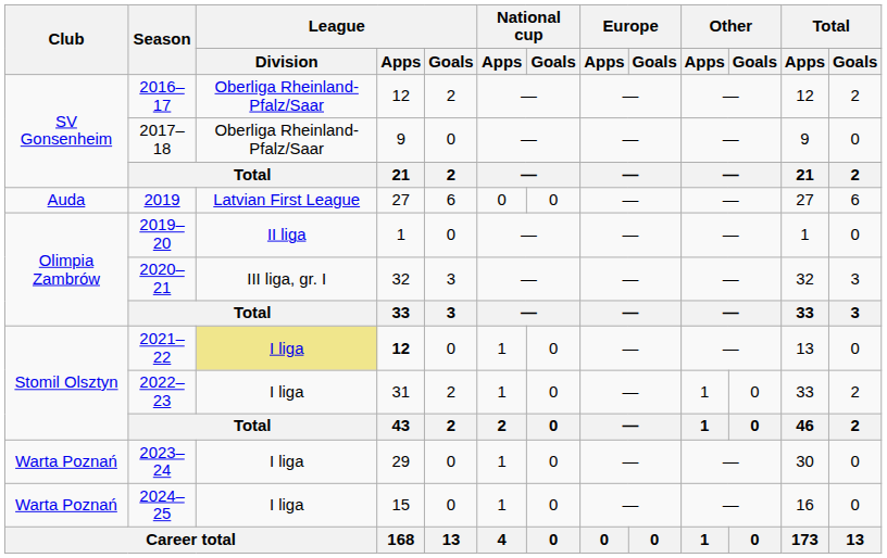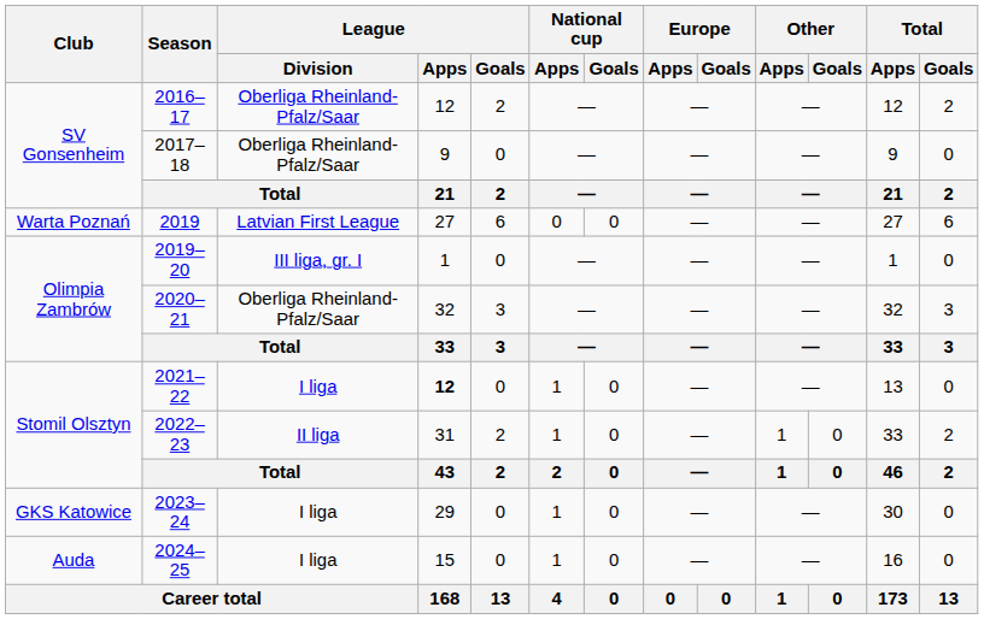 <table class="wikitable" style="text-align: center;">
 <tr>
 <th rowspan="2">Club</th>
 <th rowspan="2">Season</th>
 <th colspan="3">League</th>
 <th colspan="2">National cup</th>
 <th colspan="2">Europe</th>
 <th colspan="2">Other</th>
 <th colspan="2">Total</th>
 </tr>
 <tr>
 <th>Division</th>
 <th>Apps</th>
 <th>Goals</th>
 <th>Apps</th>
 <th>Goals</th>
 <th>Apps</th>
 <th>Goals</th>
 <th>Apps</th>
 <th>Goals</th>
 <th>Apps</th>
 <th>Goals</th>
 </tr>
 <tr>
 <td rowspan="3"><a href='#'>SV Gonsenheim</a></td>
 <td><a href='#'>2016–17</a></td>
 <td><a href='#'>Oberliga Rheinland-Pfalz/Saar</a></td>
 <td>12</td>
 <td>2</td>
 <td colspan="2">—</td>
 <td colspan="2">—</td>
 <td colspan="2">—</td>
 <td>12</td>
 <td>2</td>
 </tr>
 <tr>
 <td>2017–18</td>
 <td>Oberliga Rheinland-Pfalz/Saar</td>
 <td>9</td>
 <td>0</td>
 <td colspan="2">—</td>
 <td colspan="2">—</td>
 <td colspan="2">—</td>
 <td>9</td>
 <td>0</td>
 </tr>
 <tr>
 <th colspan="2">Total</th>
 <th>21</th>
 <th>2</th>
 <th colspan="2">—</th>
 <th colspan="2">—</th>
 <th colspan="2">—</th>
 <th>21</th>
 <th>2</th>
 </tr>
 <tr>
-<td><a href='#'>Auda</a></td>
+<td><a href='#'>Warta Poznań</a></td>
 <td><a href='#'>2019</a></td>
 <td><a href='#'>Latvian First League</a></td>
 <td>27</td>
 <td>6</td>
 <td>0</td>
 <td>0</td>
 <td colspan="2">—</td>
 <td colspan="2">—</td>
 <td>27</td>
 <td>6</td>
 </tr>
 <tr>
 <td rowspan="3"><a href='#'>Olimpia Zambrów</a></td>
 <td><a href='#'>2019–20</a></td>
-<td><a href='#'>II liga</a></td>
+<td><a href='#'>III liga, gr. I</a></td>
 <td>1</td>
 <td>0</td>
 <td colspan="2">—</td>
 <td colspan="2">—</td>
 <td colspan="2">—</td>
 <td>1</td>
 <td>0</td>
 </tr>
 <tr>
 <td><a href='#'>2020–21</a></td>
-<td>III liga, gr. I</td>
+<td>Oberliga Rheinland-Pfalz/Saar</td>
 <td>32</td>
 <td>3</td>
 <td colspan="2">—</td>
 <td colspan="2">—</td>
 <td colspan="2">—</td>
 <td>32</td>
 <td>3</td>
 </tr>
 <tr>
 <th colspan="2">Total</th>
 <th>33</th>
 <th>3</th>
 <th colspan="2">—</th>
 <th colspan="2">—</th>
 <th colspan="2">—</th>
 <th>33</th>
 <th>3</th>
 </tr>
 <tr>
 <td rowspan="3"><a href='#'>Stomil Olsztyn</a></td>
 <td><a href='#'>2021–22</a></td>
-<td style="background: khaki;"><a href='#'>I liga</a></td>
+<td><a href='#'>I liga</a></td>
 <td><strong>12</strong></td>
 <td>0</td>
 <td>1</td>
 <td>0</td>
 <td colspan="2">—</td>
 <td colspan="2">—</td>
 <td>13</td>
 <td>0</td>
 </tr>
 <tr>
 <td><a href='#'>2022–23</a></td>
-<td>I liga</td>
+<td><a href='#'>II liga</a></td>
 <td>31</td>
 <td>2</td>
 <td>1</td>
 <td>0</td>
 <td colspan="2">—</td>
 <td>1</td>
 <td>0</td>
 <td>33</td>
 <td>2</td>
 </tr>
 <tr>
 <th colspan="2">Total</th>
 <th>43</th>
 <th>2</th>
 <th>2</th>
 <th>0</th>
 <th colspan="2">—</th>
 <th>1</th>
 <th>0</th>
 <th>46</th>
 <th>2</th>
 </tr>
 <tr>
-<td><a href='#'>Warta Poznań</a></td>
+<td><a href='#'>GKS Katowice</a></td>
 <td><a href='#'>2023–24</a></td>
 <td>I liga</td>
 <td>29</td>
 <td>0</td>
 <td>1</td>
 <td>0</td>
 <td colspan="2">—</td>
 <td colspan="2">—</td>
 <td>30</td>
 <td>0</td>
 </tr>
 <tr>
-<td><a href='#'>Warta Poznań</a></td>
+<td><a href='#'>Auda</a></td>
 <td><a href='#'>2024–25</a></td>
 <td>I liga</td>
 <td>15</td>
 <td>0</td>
 <td>1</td>
 <td>0</td>
 <td colspan="2">—</td>
 <td colspan="2">—</td>
 <td>16</td>
 <td>0</td>
 </tr>
 <tr>
 <th colspan="3">Career total</th>
 <th>168</th>
 <th>13</th>
 <th>4</th>
 <th>0</th>
 <th>0</th>
 <th>0</th>
 <th>1</th>
 <th>0</th>
 <th>173</th>
 <th>13</th>
 </tr>
 </table>
